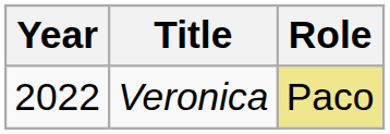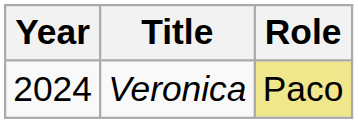 <table class="wikitable sortable">
 <tr>
 <th>Year</th>
 <th>Title</th>
 <th>Role</th>
 </tr>
 <tr>
-<td>2022</td>
+<td>2024</td>
 <td><em>Veronica</em></td>
 <td style="background: khaki;">Paco</td>
 </tr>
 </table>
